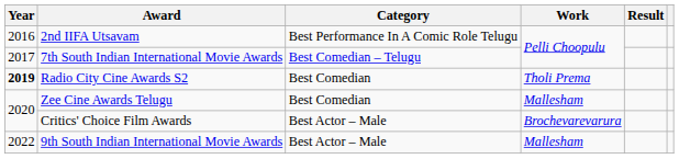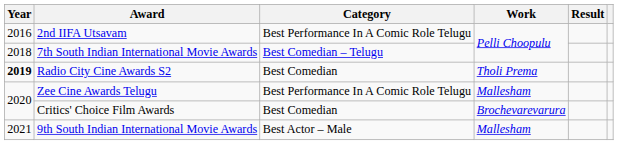 <table class="wikitable">
 <tr>
 <th>Year</th>
 <th>Award</th>
 <th>Category</th>
 <th>Work</th>
 <th>Result</th>
 <th class="unsortable" ></th>
 </tr>
 <tr>
 <td>2016</td>
 <td><a href='#'>2nd IIFA Utsavam</a></td>
 <td>Best Performance In A Comic Role  Telugu</td>
 <td rowspan="2"><em><a href='#'>Pelli Choopulu</a></em></td>
 <td></td>
 <td></td>
 </tr>
 <tr>
-<td>2017</td>
+<td>2018</td>
 <td><a href='#'>7th South Indian International Movie Awards</a></td>
 <td><a href='#'>Best Comedian – Telugu</a></td>
 <td></td>
 <td></td>
 </tr>
 <tr>
 <td><strong>2019</strong></td>
 <td><a href='#'>Radio City Cine Awards S2</a></td>
 <td>Best Comedian</td>
 <td><a href='#'><em>Tholi Prema</em></a></td>
 <td></td>
 <td></td>
 </tr>
 <tr>
 <td rowspan="2">2020</td>
 <td><a href='#'>Zee Cine Awards Telugu</a></td>
-<td>Best Comedian</td>
+<td>Best Performance In A Comic Role  Telugu</td>
 <td><em><a href='#'>Mallesham</a></em></td>
 <td></td>
 <td></td>
 </tr>
 <tr>
 <td>Critics' Choice Film Awards</td>
-<td>Best Actor – Male</td>
+<td>Best Comedian</td>
 <td><em><a href='#'>Brochevarevarura</a></em></td>
 <td></td>
 <td></td>
 </tr>
 <tr>
-<td>2022</td>
+<td>2021</td>
 <td><a href='#'>9th South Indian International Movie Awards</a></td>
 <td>Best Actor – Male</td>
 <td><em><a href='#'>Mallesham</a></em></td>
 <td></td>
 <td></td>
 </tr>
 </table>
